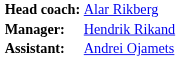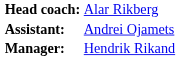 <table>
 <tr>
 <td><strong>Head coach:</strong></td>
 <td>  <a href='#'>Alar Rikberg</a></td>
 </tr>
 <tr>
+<td><strong>Assistant:</strong></td>
+<td> <a href='#'>Andrei Ojamets</a></td>
+</tr>
+<tr>
 <td><strong>Manager:</strong></td>
 <td> <a href='#'>Hendrik Rikand</a></td>
 </tr>
-<tr>
-<td><strong>Assistant:</strong></td>
-<td> <a href='#'>Andrei Ojamets</a></td>
-</tr>
 </table>
